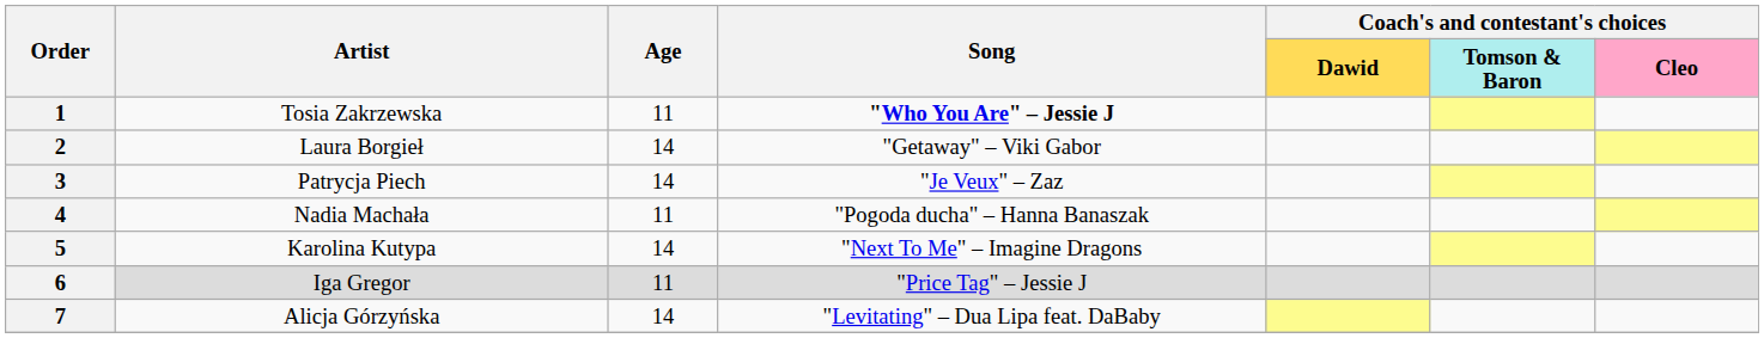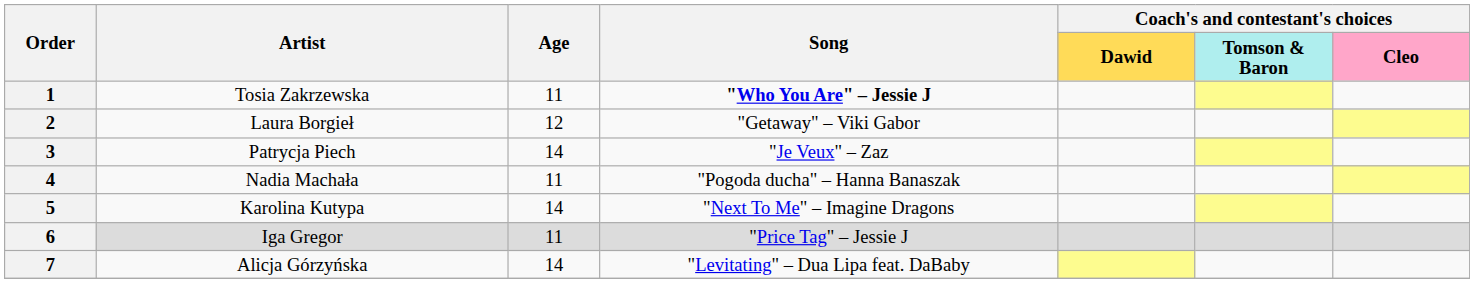 <table class="wikitable" style="text-align:center; line-height:17px; width:100%;">
 <tr>
 <th rowspan="2" scope="col" style="width:04%;">Order</th>
 <th rowspan="2" scope="col" style="width:18%;">Artist</th>
 <th rowspan="2" scope="col" style="width:04%;">Age</th>
 <th rowspan="2" scope="col" style="width:20%;">Song</th>
 <th colspan="3">Coach's and contestant's choices</th>
 </tr>
 <tr>
 <th style="width:06%; background:#ffdb58;">Dawid</th>
 <th style="width:06%; background:#afeeee;">Tomson & Baron</th>
 <th style="width:06%; background:#FFA6C9;">Cleo</th>
 </tr>
 <tr>
 <th>1</th>
 <td>Tosia Zakrzewska</td>
 <td>11</td>
 <td><strong>"<a href='#'>Who You Are</a>" – Jessie J</strong></td>
 <td></td>
 <td style="background:#fdfc8f;"></td>
 <td></td>
 </tr>
 <tr>
 <th>2</th>
 <td>Laura Borgieł</td>
-<td>14</td>
+<td>12</td>
 <td>"Getaway" – Viki Gabor</td>
 <td></td>
 <td></td>
 <td style="background:#fdfc8f;"></td>
 </tr>
 <tr>
 <th>3</th>
 <td>Patrycja Piech</td>
 <td>14</td>
 <td>"<a href='#'>Je Veux</a>" – Zaz</td>
 <td></td>
 <td style="background:#fdfc8f;"></td>
 <td></td>
 </tr>
 <tr>
 <th>4</th>
 <td>Nadia Machała</td>
 <td>11</td>
 <td>"Pogoda ducha" – Hanna Banaszak</td>
 <td></td>
 <td></td>
 <td style="background:#fdfc8f;"></td>
 </tr>
 <tr>
 <th>5</th>
 <td>Karolina Kutypa</td>
 <td>14</td>
 <td>"<a href='#'>Next To Me</a>" – Imagine Dragons</td>
 <td></td>
 <td style="background:#fdfc8f;"></td>
 <td></td>
 </tr>
 <tr style="background:#DCDCDC;">
 <th>6</th>
 <td>Iga Gregor</td>
 <td>11</td>
 <td>"<a href='#'>Price Tag</a>" – Jessie J</td>
 <td></td>
 <td></td>
 <td></td>
 </tr>
 <tr>
 <th>7</th>
 <td>Alicja Górzyńska   </td>
 <td>14</td>
 <td>"<a href='#'>Levitating</a>" – Dua Lipa feat. DaBaby</td>
 <td style="background:#fdfc8f;"></td>
 <td></td>
 <td></td>
 </tr>
 <tr>
 </tr>
 </table>
